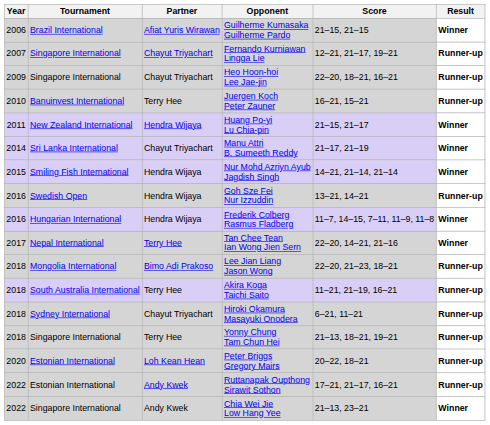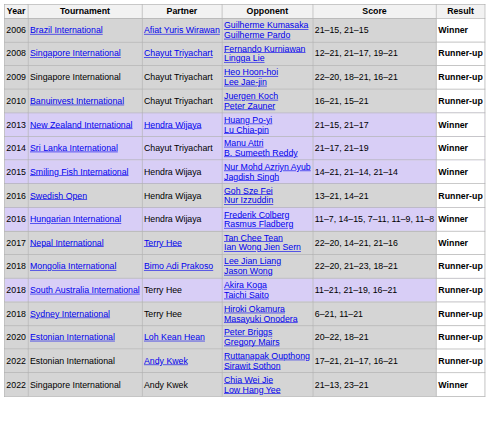 <table class="sortable wikitable" style="font-size: 90%;">
 <tr>
 <th>Year</th>
 <th>Tournament</th>
 <th>Partner</th>
 <th>Opponent</th>
 <th>Score</th>
 <th>Result</th>
 </tr>
 <tr style="background:#D5D5D5">
 <td align="center">2006</td>
 <td align="left"><a href='#'>Brazil International</a></td>
 <td align="left"> <a href='#'>Afiat Yuris Wirawan</a></td>
 <td align="left"> <a href='#'>Guilherme Kumasaka</a> <br>  <a href='#'>Guilherme Pardo</a></td>
 <td align="left">21–15, 21–15</td>
 <td style="text-align:left; background:white"> <strong>Winner</strong></td>
 </tr>
 <tr style="background:#D5D5D5">
-<td align="center">2007</td>
+<td align="center">2008</td>
 <td align="left"><a href='#'>Singapore International</a></td>
 <td align="left"> <a href='#'>Chayut Triyachart</a></td>
 <td align="left"> <a href='#'>Fernando Kurniawan</a> <br>  <a href='#'>Lingga Lie</a></td>
 <td align="left">12–21, 21–17, 19–21</td>
 <td style="text-align:left; background:white"> <strong>Runner-up</strong></td>
 </tr>
 <tr style="background:#D5D5D5">
 <td align="center">2009</td>
 <td align="left">Singapore International</td>
 <td align="left"> Chayut Triyachart</td>
 <td align="left"> <a href='#'>Heo Hoon-hoi</a> <br>  <a href='#'>Lee Jae-jin</a></td>
 <td align="left">22–20, 18–21, 16–21</td>
 <td style="text-align:left; background:white"> <strong>Runner-up</strong></td>
 </tr>
 <tr style="background:#D5D5D5">
 <td align="center">2010</td>
 <td align="left"><a href='#'>Banuinvest International</a></td>
-<td align="left"> Terry Hee</td>
+<td align="left"> Chayut Triyachart</td>
 <td align="left"> <a href='#'>Juergen Koch</a> <br>  <a href='#'>Peter Zauner</a></td>
 <td align="left">16–21, 15–21</td>
 <td style="text-align:left; background:white"> <strong>Runner-up</strong></td>
 </tr>
 <tr style="background:#D8CEF6">
-<td align="center">2011</td>
+<td align="center">2013</td>
 <td align="left"><a href='#'>New Zealand International</a></td>
 <td align="left"> <a href='#'>Hendra Wijaya</a></td>
 <td align="left"> <a href='#'>Huang Po-yi</a> <br>  <a href='#'>Lu Chia-pin</a></td>
 <td align="left">21–15, 21–17</td>
 <td style="text-align:left; background:white"> <strong>Winner</strong></td>
 </tr>
 <tr style="background:#D8CEF6">
 <td align="center">2014</td>
 <td align="left"><a href='#'>Sri Lanka International</a></td>
 <td align="left"> Chayut Triyachart</td>
 <td align="left"> <a href='#'>Manu Attri</a> <br>  <a href='#'>B. Sumeeth Reddy</a></td>
 <td align="left">21–17, 21–19</td>
 <td style="text-align:left; background:white"> <strong>Winner</strong></td>
 </tr>
 <tr style="background:#D8CEF6">
 <td align="center">2015</td>
 <td align="left"><a href='#'>Smiling Fish International</a></td>
 <td align="left"> Hendra Wijaya</td>
 <td align="left"> <a href='#'>Nur Mohd Azriyn Ayub</a> <br>  <a href='#'>Jagdish Singh</a></td>
 <td align="left">14–21, 21–14, 21–14</td>
 <td style="text-align:left; background:white"> <strong>Winner</strong></td>
 </tr>
 <tr style="background:#D5D5D5">
 <td align="center">2016</td>
 <td align="left"><a href='#'>Swedish Open</a></td>
 <td align="left"> Hendra Wijaya</td>
 <td align="left"> <a href='#'>Goh Sze Fei</a> <br>  <a href='#'>Nur Izzuddin</a></td>
 <td align="left">13–21, 14–21</td>
 <td style="text-align:left; background:white"> <strong>Runner-up</strong></td>
 </tr>
 <tr style="background:#D8CEF6">
 <td align="center">2016</td>
 <td align="left"><a href='#'>Hungarian International</a></td>
 <td align="left"> Hendra Wijaya</td>
 <td align="left"> <a href='#'>Frederik Colberg</a> <br>  <a href='#'>Rasmus Fladberg</a></td>
 <td align="left">11–7, 14–15, 7–11, 11–9, 11–8</td>
 <td style="text-align:left; background:white"> <strong>Winner</strong></td>
 </tr>
 <tr style="background:#D5D5D5">
 <td align="center">2017</td>
 <td align="left"><a href='#'>Nepal International</a></td>
 <td align="left"> <a href='#'>Terry Hee</a></td>
 <td align="left"> <a href='#'>Tan Chee Tean</a> <br>  <a href='#'>Ian Wong Jien Sern</a></td>
 <td align="left">22–20, 14–21, 21–16</td>
 <td style="text-align:left; background:white"> <strong>Winner</strong></td>
 </tr>
 <tr style="background:#D5D5D5">
 <td align="center">2018</td>
 <td align="left"><a href='#'>Mongolia International</a></td>
 <td align="left"> <a href='#'>Bimo Adi Prakoso</a></td>
 <td align="left"> <a href='#'>Lee Jian Liang</a> <br>  <a href='#'>Jason Wong</a></td>
 <td align="left">22–20, 21–23, 18–21</td>
 <td style="text-align:left; background:white"> <strong>Runner-up</strong></td>
 </tr>
 <tr style="background:#D8CEF6">
 <td align="center">2018</td>
 <td align="left"><a href='#'>South Australia International</a></td>
 <td align="left"> Terry Hee</td>
 <td align="left"> <a href='#'>Akira Koga</a> <br>  <a href='#'>Taichi Saito</a></td>
 <td align="left">11–21, 21–19, 16–21</td>
 <td style="text-align:left; background:white"> <strong>Runner-up</strong></td>
 </tr>
 <tr style="background:#D5D5D5">
 <td align="center">2018</td>
 <td align="left"><a href='#'>Sydney International</a></td>
-<td align="left"> Chayut Triyachart</td>
+<td align="left"> Terry Hee</td>
 <td align="left"> <a href='#'>Hiroki Okamura</a> <br>  <a href='#'>Masayuki Onodera</a></td>
 <td align="left">6–21, 11–21</td>
-<td style="text-align:left; background:white"> <strong>Runner-up</strong></td>
-</tr>
-<tr style="background:#D5D5D5">
-<td align="center">2018</td>
-<td align="left">Singapore International</td>
-<td align="left"> Terry Hee</td>
-<td align="left"> <a href='#'>Yonny Chung</a> <br>  <a href='#'>Tam Chun Hei</a></td>
-<td align="left">21–13, 18–21, 19–21</td>
 <td style="text-align:left; background:white"> <strong>Runner-up</strong></td>
 </tr>
 <tr style="background:#D5D5D5">
 <td align="center">2020</td>
 <td align="left"><a href='#'>Estonian International</a></td>
 <td align="left"> <a href='#'>Loh Kean Hean</a></td>
 <td align="left"> <a href='#'>Peter Briggs</a> <br>  <a href='#'>Gregory Mairs</a></td>
 <td align="left">20–22, 18–21</td>
 <td style="text-align:left; background:white"> <strong>Runner-up</strong></td>
 </tr>
 <tr style="background:#D5D5D5">
 <td align="center">2022</td>
 <td align="left">Estonian International</td>
 <td align="left"> <a href='#'>Andy Kwek</a></td>
 <td align="left"> <a href='#'>Ruttanapak Oupthong</a><br> <a href='#'>Sirawit Sothon</a></td>
 <td align="left">17–21, 21–17, 16–21</td>
 <td style="text-align:left; background:white"> <strong>Runner-up</strong></td>
 </tr>
 <tr style="background:#D5D5D5">
 <td align="center">2022</td>
 <td align="left">Singapore International</td>
 <td align="left"> Andy Kwek</td>
 <td align="left"> <a href='#'>Chia Wei Jie</a><br> <a href='#'>Low Hang Yee</a></td>
 <td align="left">21–13, 23–21</td>
 <td style="text-align:left; background:white"> <strong>Winner</strong></td>
 </tr>
 </table>
